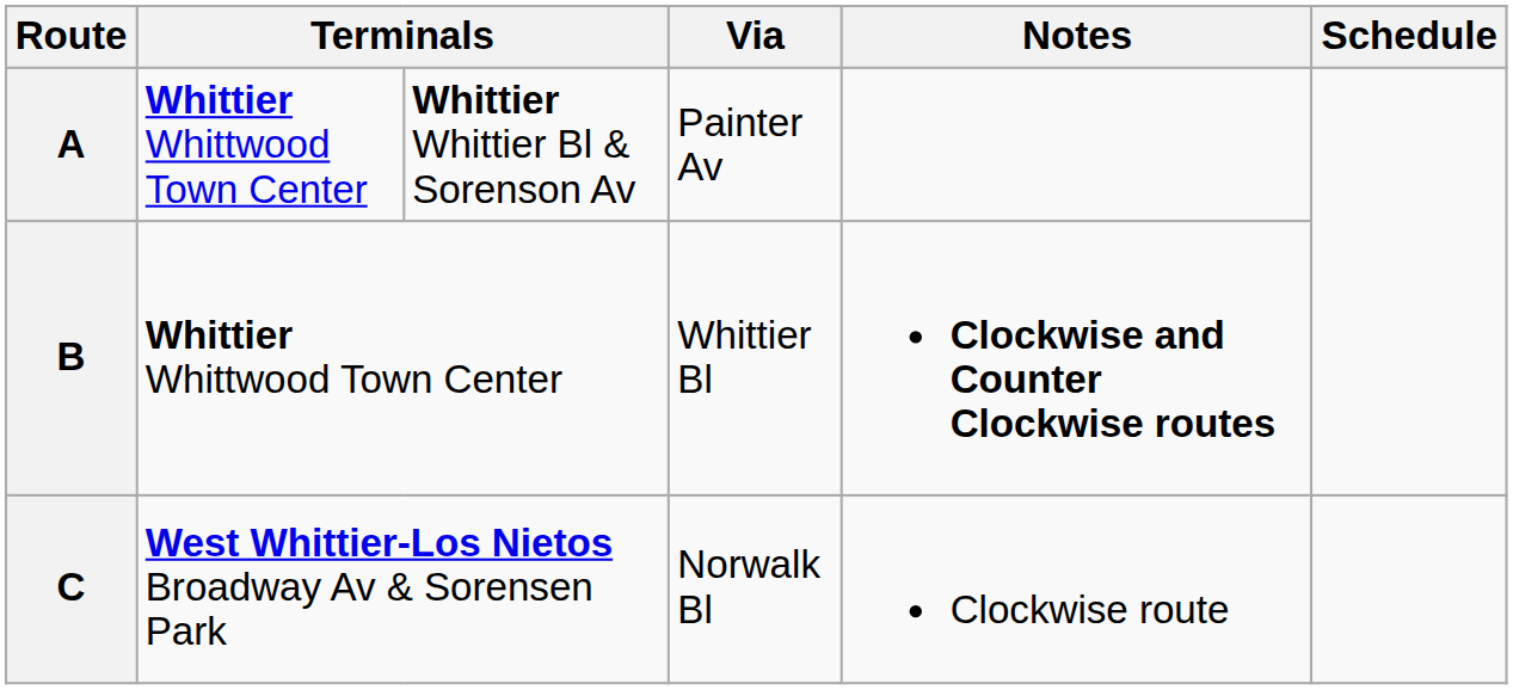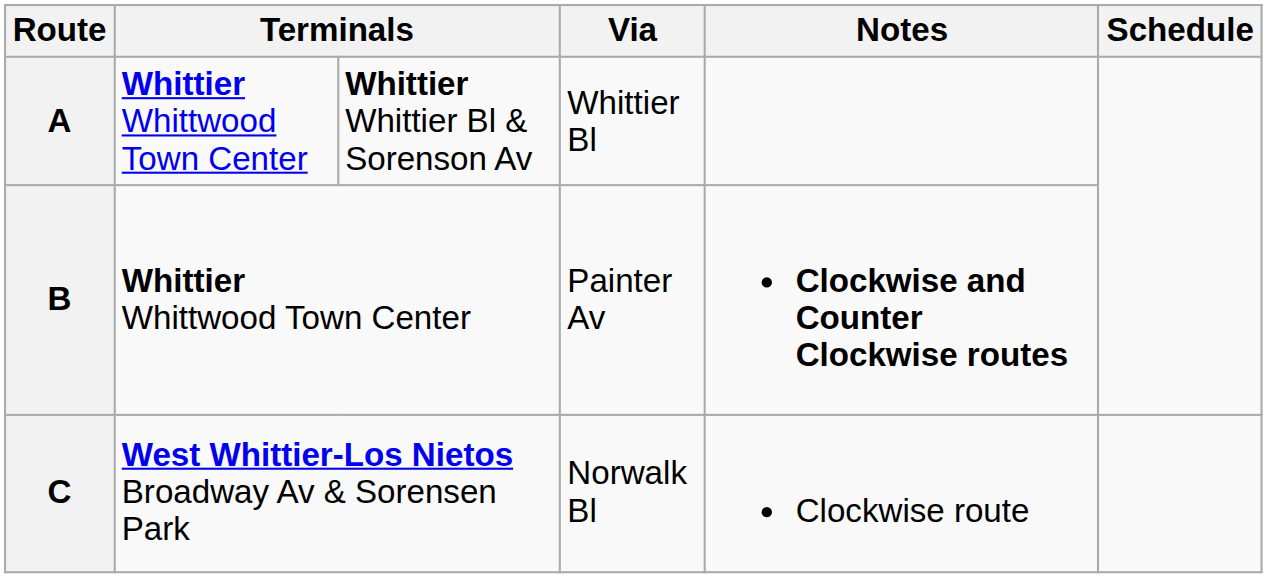 <table class="wikitable">
 <tr>
 <th>Route</th>
 <th colspan=2>Terminals</th>
 <th>Via</th>
 <th>Notes</th>
 <th>Schedule</th>
 </tr>
 <tr>
 <th>A</th>
 <td><strong><a href='#'>Whittier</a></strong><br><a href='#'>Whittwood Town Center</a></td>
 <td><strong>Whittier</strong><br>Whittier Bl & Sorenson Av</td>
-<td>Painter Av</td>
+<td>Whittier Bl</td>
 <td></td>
 <td rowspan="2"></td>
 </tr>
 <tr>
 <th>B</th>
 <td colspan=2><strong>Whittier</strong><br>Whittwood Town Center</td>
-<td>Whittier Bl</td>
+<td>Painter Av</td>
 <td><strong><br><ul><li>Clockwise and Counter Clockwise routes</li></ul></strong></td>
 </tr>
 <tr>
 <th>C</th>
 <td colspan=2><strong><a href='#'>West Whittier-Los Nietos</a></strong><br>Broadway Av & Sorensen Park</td>
 <td>Norwalk Bl</td>
 <td><br><ul><li>Clockwise route</li></ul></td>
 <td></td>
 </tr>
 </table>
